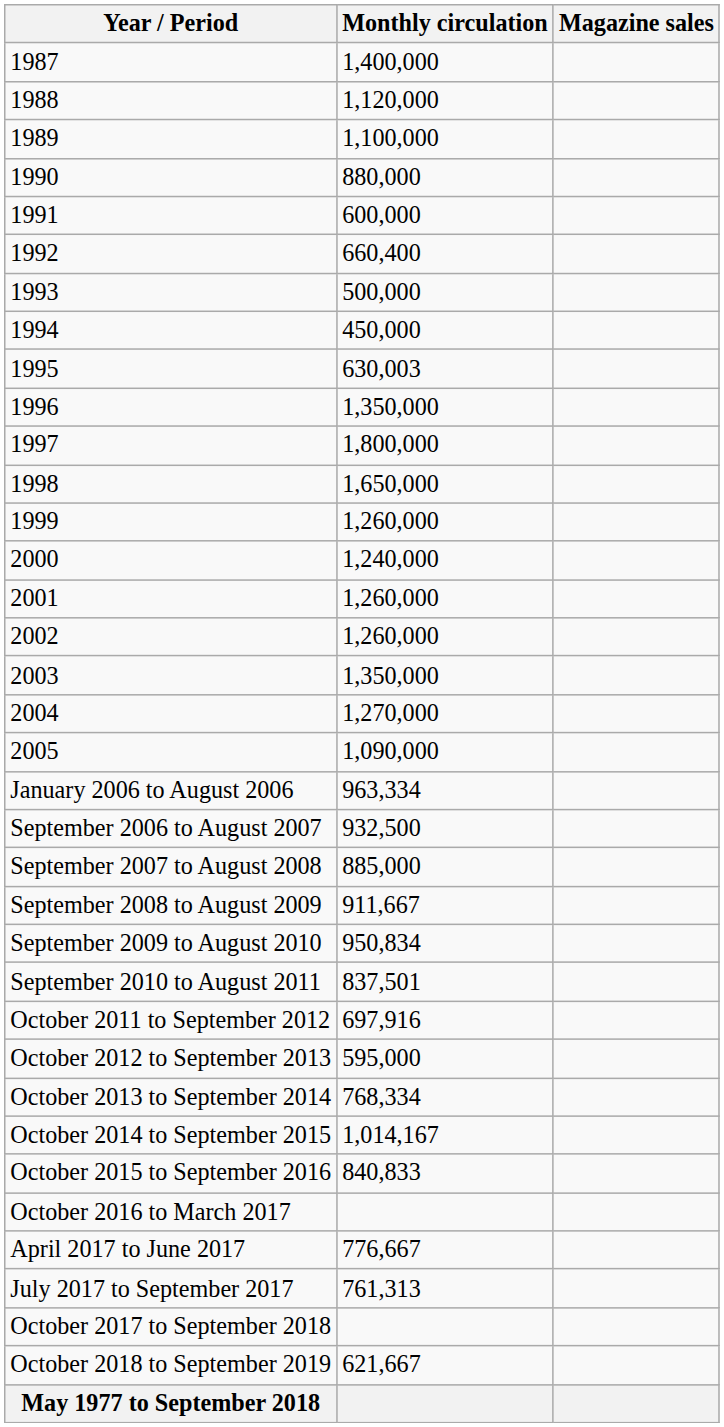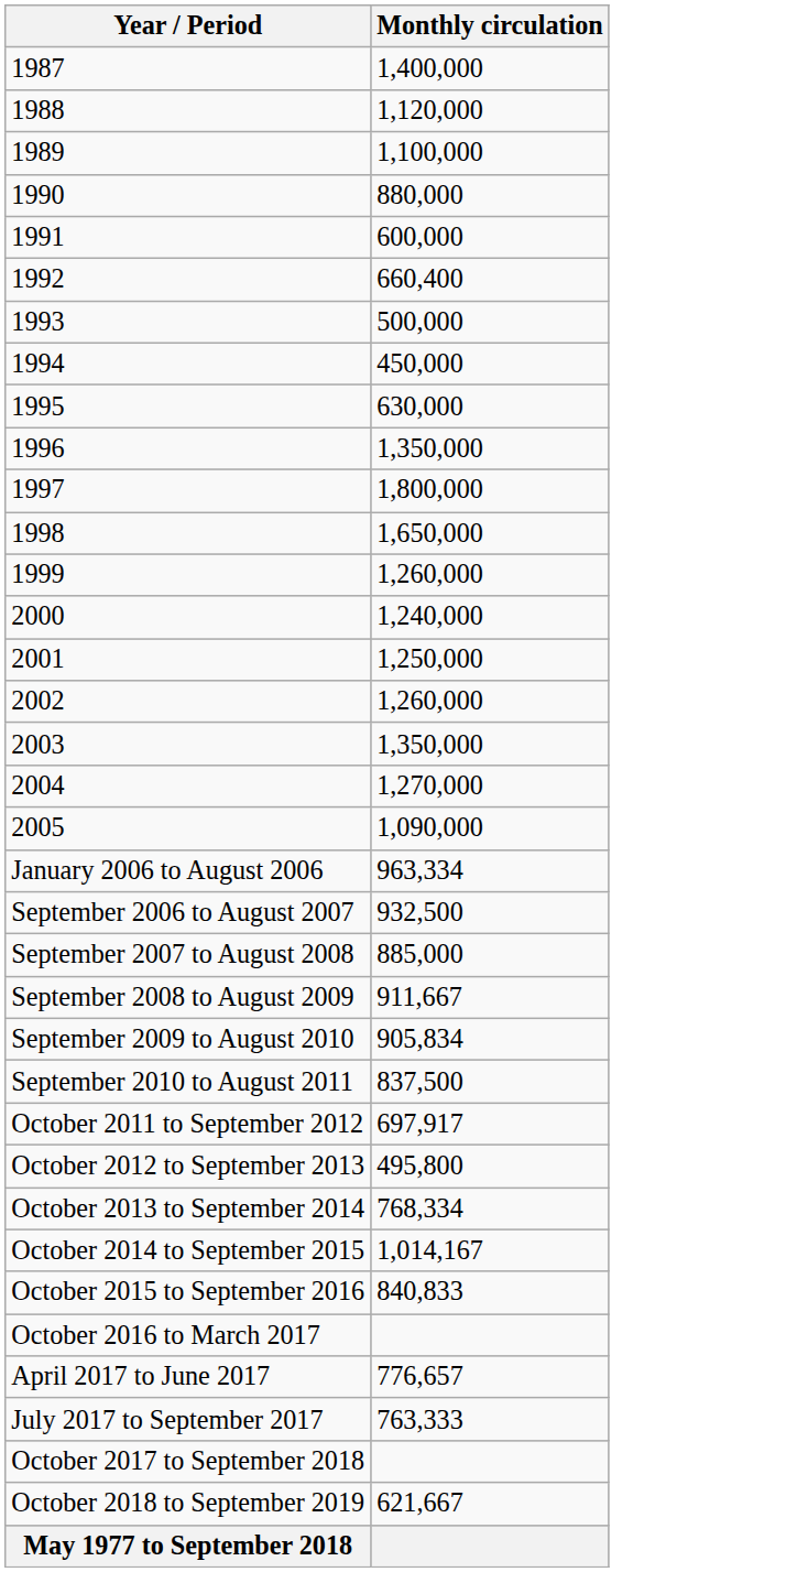 <table class="wikitable sortable">
 <tr>
 <th>Year / Period</th>
 <th>Monthly circulation</th>
-<th>Magazine sales</th>
 </tr>
 <tr>
 <td>1987</td>
 <td>1,400,000</td>
-<td></td>
 </tr>
 <tr>
 <td>1988</td>
 <td>1,120,000</td>
-<td></td>
 </tr>
 <tr>
 <td>1989</td>
 <td>1,100,000</td>
-<td></td>
 </tr>
 <tr>
 <td>1990</td>
 <td>880,000</td>
-<td></td>
 </tr>
 <tr>
 <td>1991</td>
 <td>600,000</td>
-<td></td>
 </tr>
 <tr>
 <td>1992</td>
 <td>660,400</td>
-<td></td>
 </tr>
 <tr>
 <td>1993</td>
 <td>500,000</td>
-<td></td>
 </tr>
 <tr>
 <td>1994</td>
 <td>450,000</td>
-<td></td>
 </tr>
 <tr>
 <td>1995</td>
-<td>630,003</td>
-<td></td>
+<td>630,000</td>
 </tr>
 <tr>
 <td>1996</td>
 <td>1,350,000</td>
-<td></td>
 </tr>
 <tr>
 <td>1997</td>
 <td>1,800,000</td>
-<td></td>
 </tr>
 <tr>
 <td>1998</td>
 <td>1,650,000</td>
-<td></td>
 </tr>
 <tr>
 <td>1999</td>
 <td>1,260,000</td>
-<td></td>
 </tr>
 <tr>
 <td>2000</td>
 <td>1,240,000</td>
-<td></td>
 </tr>
 <tr>
 <td>2001</td>
-<td>1,260,000</td>
-<td></td>
+<td>1,250,000</td>
 </tr>
 <tr>
 <td>2002</td>
 <td>1,260,000</td>
-<td></td>
 </tr>
 <tr>
 <td>2003</td>
 <td>1,350,000</td>
-<td></td>
 </tr>
 <tr>
 <td>2004</td>
 <td>1,270,000</td>
-<td></td>
 </tr>
 <tr>
 <td>2005</td>
 <td>1,090,000</td>
-<td></td>
 </tr>
 <tr>
 <td>January 2006 to August 2006</td>
 <td>963,334</td>
-<td></td>
 </tr>
 <tr>
 <td>September 2006 to August 2007</td>
 <td>932,500</td>
-<td></td>
 </tr>
 <tr>
 <td>September 2007 to August 2008</td>
 <td>885,000</td>
-<td></td>
 </tr>
 <tr>
 <td>September 2008 to August 2009</td>
 <td>911,667</td>
-<td></td>
 </tr>
 <tr>
 <td>September 2009 to August 2010</td>
-<td>950,834</td>
-<td></td>
+<td>905,834</td>
 </tr>
 <tr>
 <td>September 2010 to August 2011</td>
-<td>837,501</td>
-<td></td>
+<td>837,500</td>
 </tr>
 <tr>
 <td>October 2011 to September 2012</td>
-<td>697,916</td>
-<td></td>
+<td>697,917</td>
 </tr>
 <tr>
 <td>October 2012 to September 2013</td>
-<td>595,000</td>
-<td></td>
+<td>495,800</td>
 </tr>
 <tr>
 <td>October 2013 to September 2014</td>
 <td>768,334</td>
-<td></td>
 </tr>
 <tr>
 <td>October 2014 to September 2015</td>
 <td>1,014,167</td>
-<td></td>
 </tr>
 <tr>
 <td>October 2015 to September 2016</td>
 <td>840,833</td>
-<td></td>
 </tr>
 <tr>
 <td>October 2016 to March 2017</td>
 <td></td>
-<td></td>
 </tr>
 <tr>
 <td>April 2017 to June 2017</td>
-<td>776,667</td>
-<td></td>
+<td>776,657</td>
 </tr>
 <tr>
 <td>July 2017 to September 2017</td>
-<td>761,313</td>
-<td></td>
+<td>763,333</td>
 </tr>
 <tr>
 <td>October 2017 to September 2018</td>
-<td></td>
 <td></td>
 </tr>
 <tr>
 <td>October 2018 to September 2019</td>
 <td>621,667</td>
-<td></td>
 </tr>
 <tr>
 <th>May 1977 to September 2018</th>
 <th></th>
-<th></th>
 </tr>
 </table>
